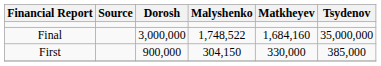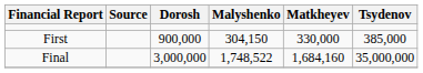 <table class="wikitable" style="text-align:center; font-size:90%; line-height:14px">
 <tr>
 <th>Financial Report</th>
 <th>Source</th>
 <th>Dorosh</th>
 <th>Malyshenko</th>
 <th>Matkheyev</th>
 <th>Tsydenov</th>
 </tr>
 <tr>
 <td></td>
 <td></td>
 <td bgcolor=></td>
 <td bgcolor=></td>
 <td bgcolor=></td>
 <td bgcolor=></td>
 </tr>
-<tr>
-<td>Final</td>
-<td></td>
-<td>3,000,000</td>
-<td>1,748,522</td>
-<td>1,684,160</td>
-<td>35,000,000</td>
-</tr>
 <tr align=center>
 <td>First</td>
 <td></td>
 <td>900,000</td>
 <td>304,150</td>
 <td>330,000</td>
 <td>385,000</td>
 </tr>
 <tr>
+<td>Final</td>
+<td></td>
+<td>3,000,000</td>
+<td>1,748,522</td>
+<td>1,684,160</td>
+<td>35,000,000</td>
+</tr>
+<tr>
 </tr>
 </table>
